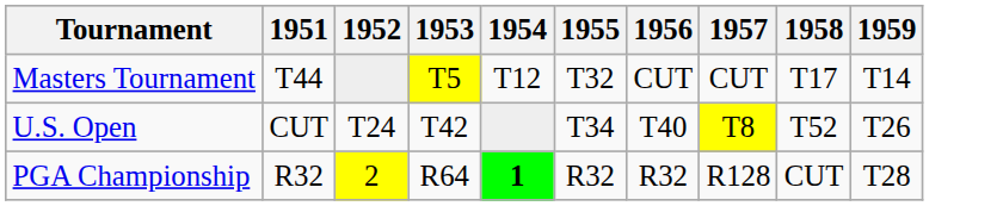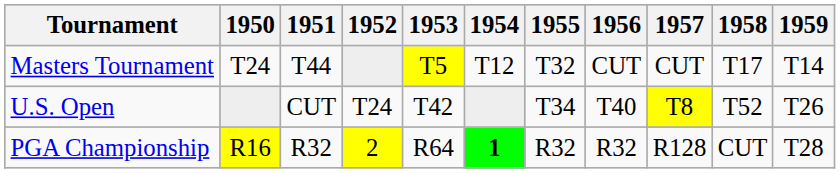 <table class="wikitable" style="font-size:95%;text-align:center;">
 <tr>
 <th>Tournament</th>
+<th>1950</th>
 <th>1951</th>
 <th>1952</th>
 <th>1953</th>
 <th>1954</th>
 <th>1955</th>
 <th>1956</th>
 <th>1957</th>
 <th>1958</th>
 <th>1959</th>
 </tr>
 <tr>
 <td align=left><a href='#'>Masters Tournament</a></td>
+<td>T24</td>
 <td>T44</td>
 <td style="background:#eeeeee;"></td>
 <td style="background:yellow;">T5</td>
 <td>T12</td>
 <td>T32</td>
 <td>CUT</td>
 <td>CUT</td>
 <td>T17</td>
 <td>T14</td>
 </tr>
 <tr>
 <td align=left><a href='#'>U.S. Open</a></td>
+<td style="background:#eeeeee;"></td>
 <td>CUT</td>
 <td>T24</td>
 <td>T42</td>
 <td style="background:#eeeeee;"></td>
 <td>T34</td>
 <td>T40</td>
 <td style="background:yellow;">T8</td>
 <td>T52</td>
 <td>T26</td>
 </tr>
 <tr>
 <td align=left><a href='#'>PGA Championship</a></td>
+<td style="background:yellow;">R16</td>
 <td>R32</td>
 <td style="background:yellow;">2</td>
 <td>R64</td>
 <td style="background:lime;"><strong>1</strong></td>
 <td>R32</td>
 <td>R32</td>
 <td>R128</td>
 <td>CUT</td>
 <td>T28</td>
 </tr>
 </table>
